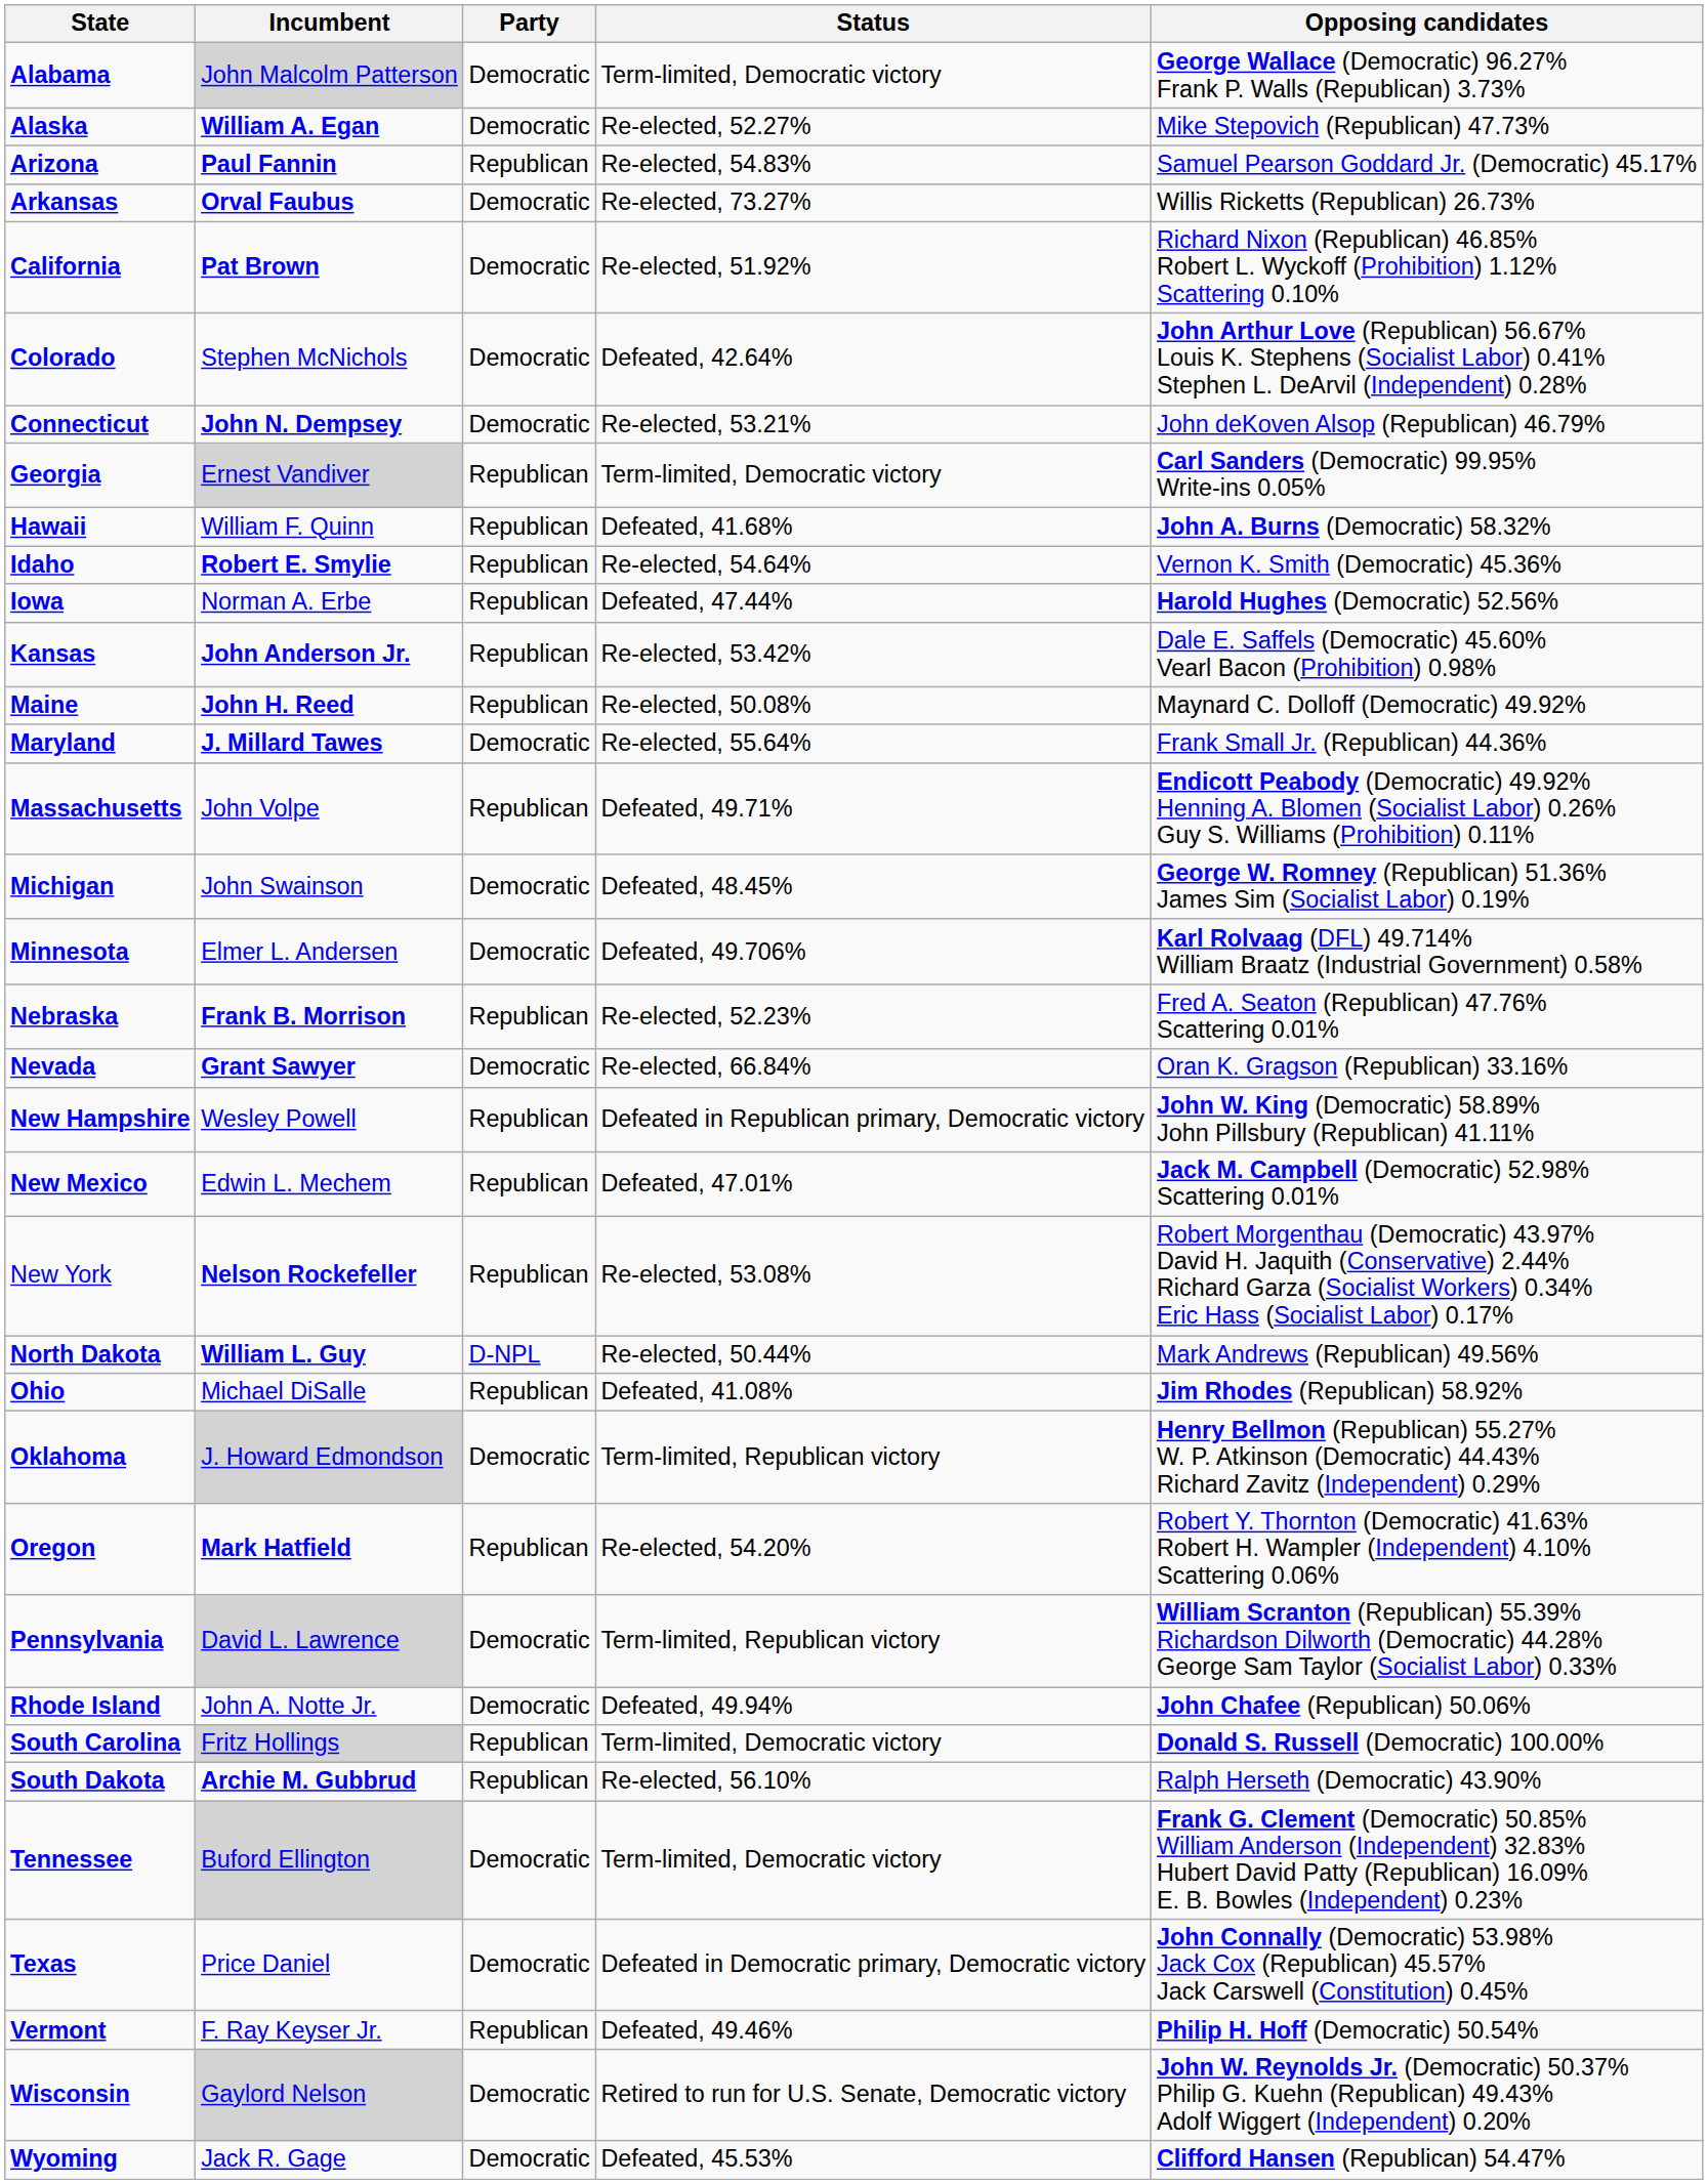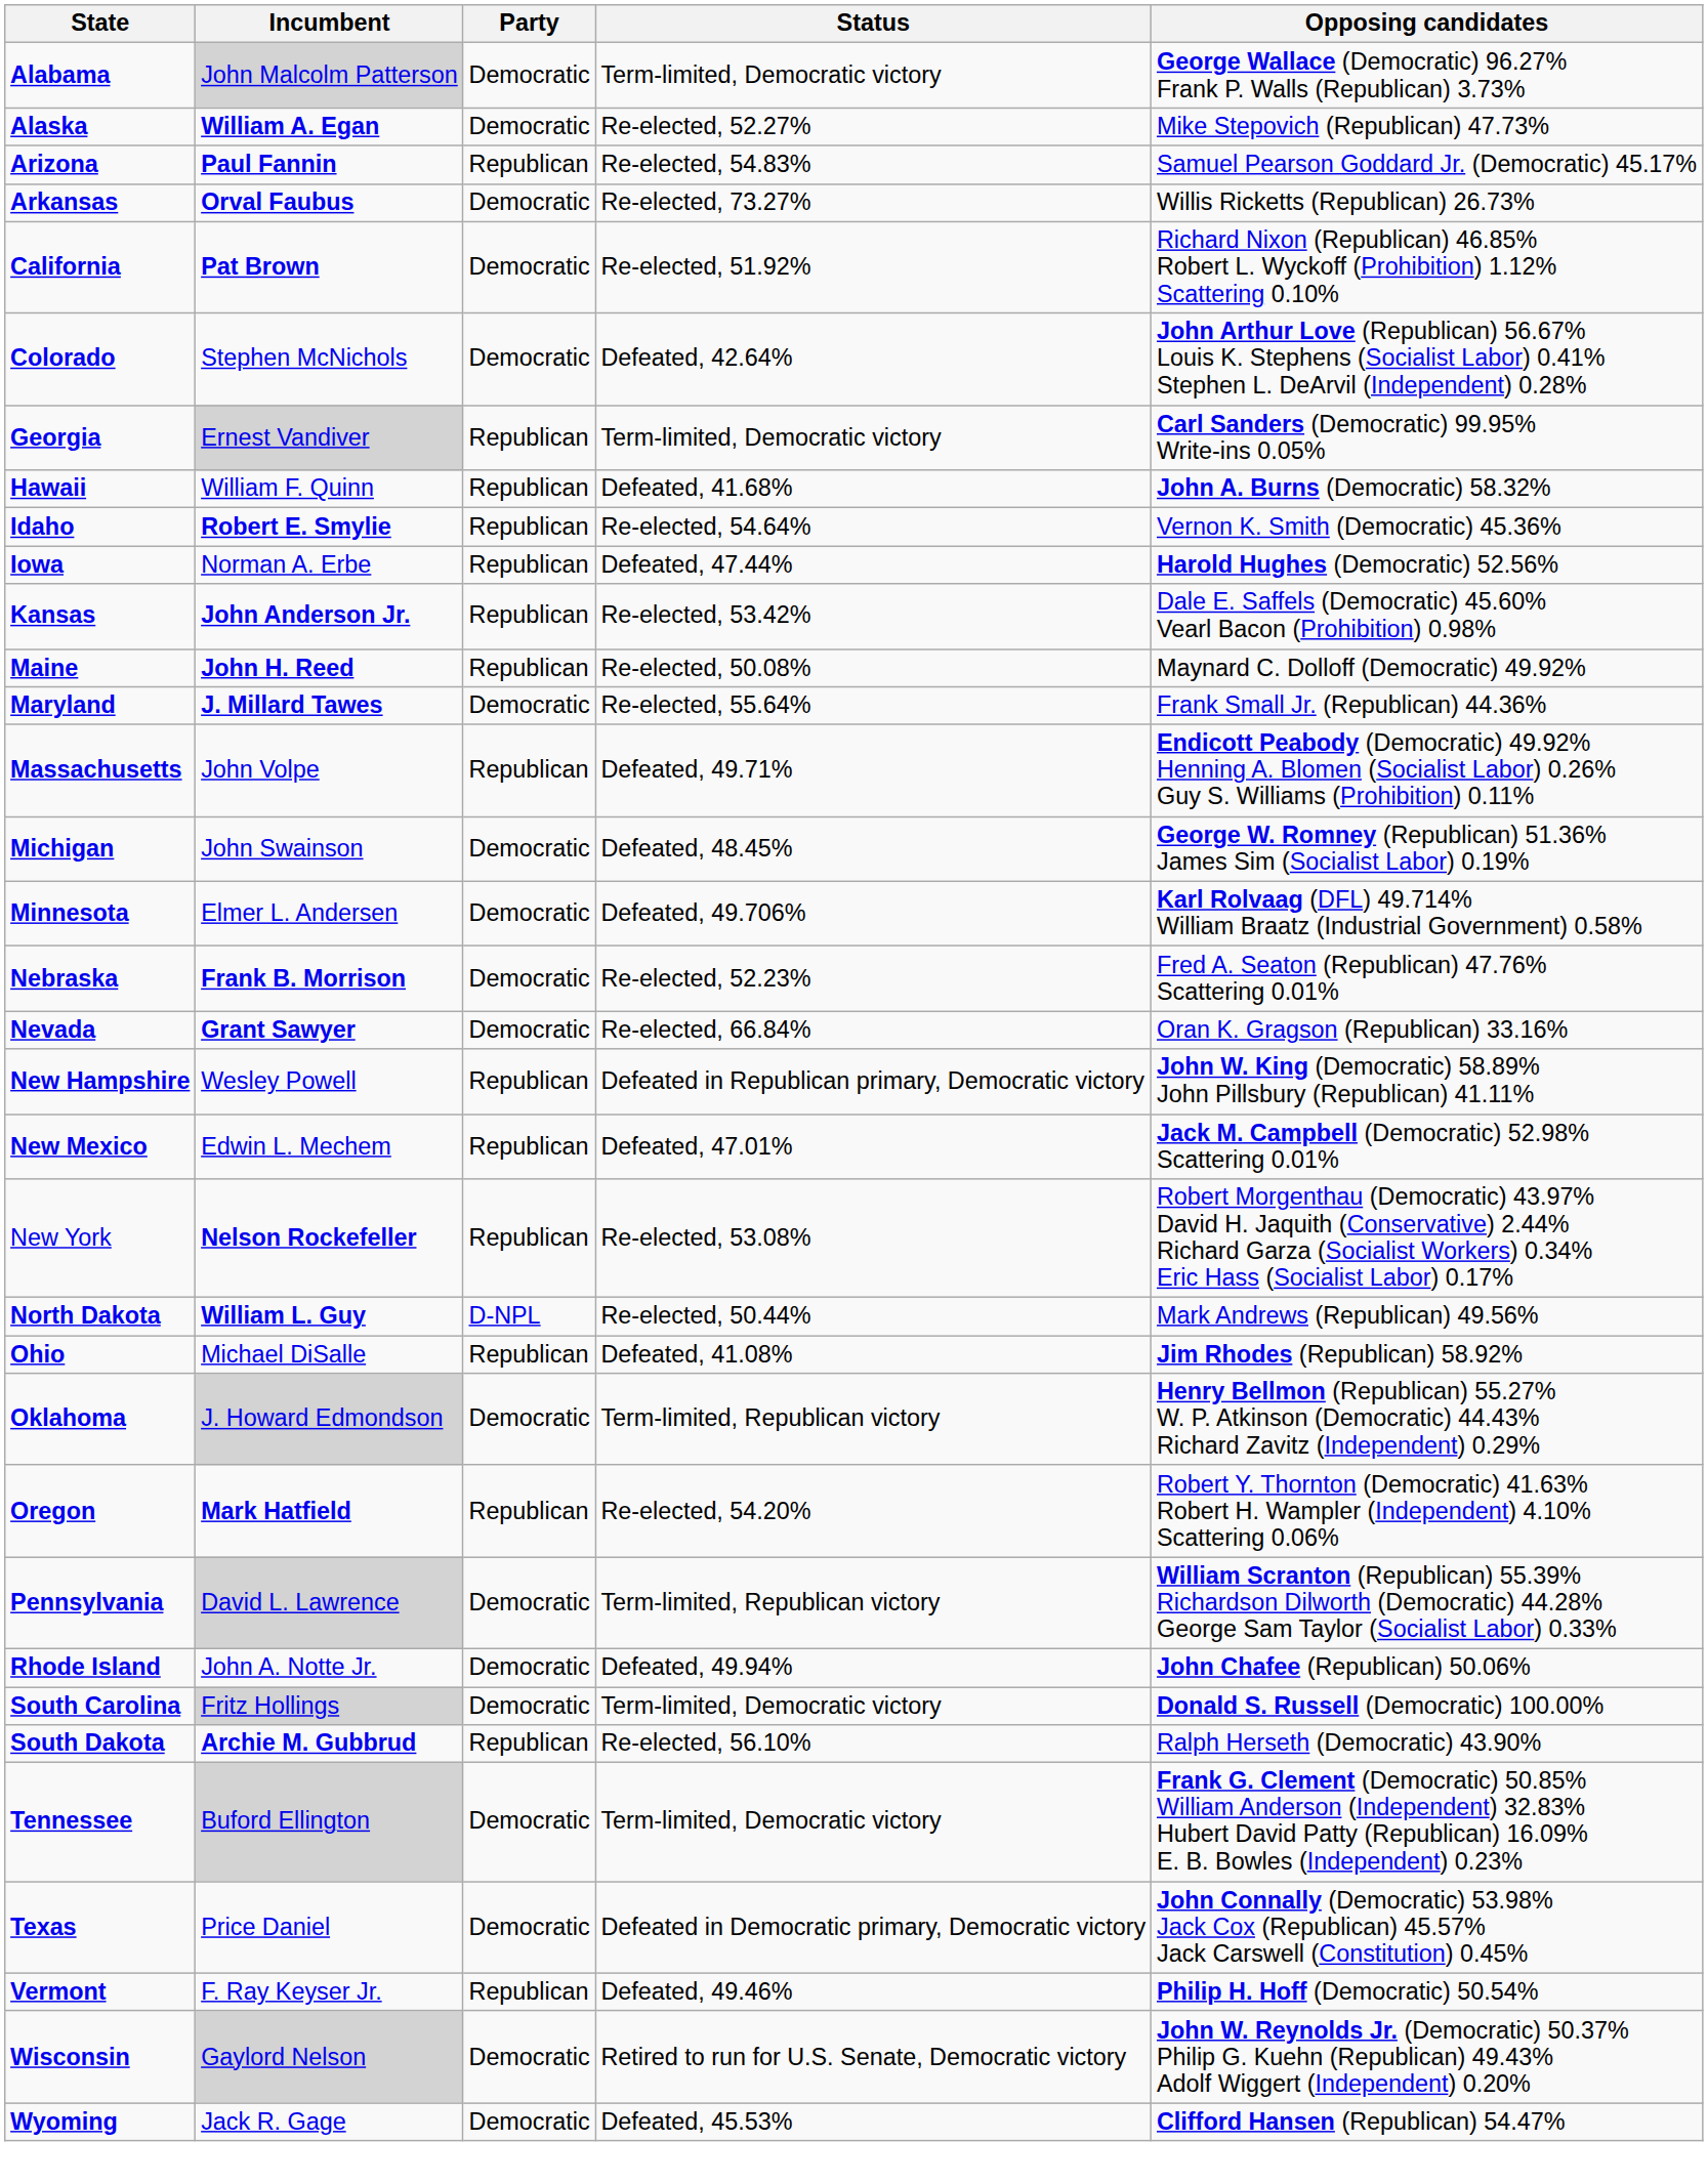 <table class="wikitable">
 <tr>
 <th>State</th>
 <th>Incumbent</th>
 <th>Party</th>
 <th>Status</th>
 <th>Opposing candidates</th>
 </tr>
 <tr>
 <td><strong><a href='#'>Alabama</a></strong></td>
 <td bgcolor="lightgrey"><a href='#'>John Malcolm Patterson</a></td>
 <td>Democratic</td>
 <td>Term-limited, Democratic victory</td>
 <td><strong><a href='#'>George Wallace</a></strong> (Democratic) 96.27%<br>Frank P. Walls (Republican) 3.73%<br></td>
 </tr>
 <tr>
 <td><strong><a href='#'>Alaska</a></strong></td>
 <td><strong><a href='#'>William A. Egan</a></strong></td>
 <td>Democratic</td>
 <td>Re-elected, 52.27%</td>
 <td><a href='#'>Mike Stepovich</a> (Republican) 47.73%<br></td>
 </tr>
 <tr>
 <td><strong><a href='#'>Arizona</a></strong></td>
 <td><strong><a href='#'>Paul Fannin</a></strong></td>
 <td>Republican</td>
 <td>Re-elected, 54.83%</td>
 <td><a href='#'>Samuel Pearson Goddard Jr.</a> (Democratic) 45.17%<br></td>
 </tr>
 <tr>
 <td><strong><a href='#'>Arkansas</a></strong></td>
 <td><strong><a href='#'>Orval Faubus</a></strong></td>
 <td>Democratic</td>
 <td>Re-elected, 73.27%</td>
 <td>Willis Ricketts (Republican) 26.73%<br></td>
 </tr>
 <tr>
 <td><strong><a href='#'>California</a></strong></td>
 <td><strong><a href='#'>Pat Brown</a></strong></td>
 <td>Democratic</td>
 <td>Re-elected, 51.92%</td>
 <td><a href='#'>Richard Nixon</a> (Republican) 46.85%<br>Robert L. Wyckoff (<a href='#'>Prohibition</a>) 1.12%<br><a href='#'>Scattering</a> 0.10%<br></td>
 </tr>
 <tr>
 <td><strong><a href='#'>Colorado</a></strong></td>
 <td><a href='#'>Stephen McNichols</a></td>
 <td>Democratic</td>
 <td>Defeated, 42.64%</td>
 <td><strong><a href='#'>John Arthur Love</a></strong> (Republican) 56.67%<br>Louis K. Stephens (<a href='#'>Socialist Labor</a>) 0.41%<br>Stephen L. DeArvil (<a href='#'>Independent</a>) 0.28%<br></td>
-</tr>
-<tr>
-<td><strong><a href='#'>Connecticut</a></strong></td>
-<td><strong><a href='#'>John N. Dempsey</a></strong></td>
-<td>Democratic</td>
-<td>Re-elected, 53.21%</td>
-<td><a href='#'>John deKoven Alsop</a> (Republican) 46.79%<br></td>
 </tr>
 <tr>
 <td><strong><a href='#'>Georgia</a></strong></td>
 <td bgcolor="lightgrey"><a href='#'>Ernest Vandiver</a></td>
 <td>Republican</td>
 <td>Term-limited, Democratic victory</td>
 <td><strong><a href='#'>Carl Sanders</a></strong> (Democratic) 99.95%<br>Write-ins 0.05%<br></td>
 </tr>
 <tr>
 <td><strong><a href='#'>Hawaii</a></strong></td>
 <td><a href='#'>William F. Quinn</a></td>
 <td>Republican</td>
 <td>Defeated, 41.68%</td>
 <td><strong><a href='#'>John A. Burns</a></strong> (Democratic) 58.32%<br></td>
 </tr>
 <tr>
 <td><strong><a href='#'>Idaho</a></strong></td>
 <td><strong><a href='#'>Robert E. Smylie</a></strong></td>
 <td>Republican</td>
 <td>Re-elected, 54.64%</td>
 <td><a href='#'>Vernon K. Smith</a> (Democratic) 45.36%<br></td>
 </tr>
 <tr>
 <td><strong><a href='#'>Iowa</a></strong></td>
 <td><a href='#'>Norman A. Erbe</a></td>
 <td>Republican</td>
 <td>Defeated, 47.44%</td>
 <td><strong><a href='#'>Harold Hughes</a></strong> (Democratic) 52.56%<br></td>
 </tr>
 <tr>
 <td><strong><a href='#'>Kansas</a></strong></td>
 <td><strong><a href='#'>John Anderson Jr.</a></strong></td>
 <td>Republican</td>
 <td>Re-elected, 53.42%</td>
 <td><a href='#'>Dale E. Saffels</a> (Democratic) 45.60%<br>Vearl Bacon (<a href='#'>Prohibition</a>) 0.98%<br></td>
 </tr>
 <tr>
 <td><strong><a href='#'>Maine</a></strong></td>
 <td><strong><a href='#'>John H. Reed</a></strong></td>
 <td>Republican</td>
 <td>Re-elected, 50.08%</td>
 <td>Maynard C. Dolloff (Democratic) 49.92%<br></td>
 </tr>
 <tr>
 <td><strong><a href='#'>Maryland</a></strong></td>
 <td><strong><a href='#'>J. Millard Tawes</a></strong></td>
 <td>Democratic</td>
 <td>Re-elected, 55.64%</td>
 <td><a href='#'>Frank Small Jr.</a> (Republican) 44.36%<br></td>
 </tr>
 <tr>
 <td><strong><a href='#'>Massachusetts</a></strong></td>
 <td><a href='#'>John Volpe</a></td>
 <td>Republican</td>
 <td>Defeated, 49.71%</td>
 <td><strong><a href='#'>Endicott Peabody</a></strong> (Democratic) 49.92%<br><a href='#'>Henning A. Blomen</a> (<a href='#'>Socialist Labor</a>) 0.26%<br>Guy S. Williams (<a href='#'>Prohibition</a>) 0.11%<br></td>
 </tr>
 <tr>
 <td><strong><a href='#'>Michigan</a></strong></td>
 <td><a href='#'>John Swainson</a></td>
 <td>Democratic</td>
 <td>Defeated, 48.45%</td>
 <td><strong><a href='#'>George W. Romney</a></strong> (Republican) 51.36%<br>James Sim (<a href='#'>Socialist Labor</a>) 0.19%<br></td>
 </tr>
 <tr>
 <td><strong><a href='#'>Minnesota</a></strong></td>
 <td><a href='#'>Elmer L. Andersen</a></td>
 <td>Democratic</td>
 <td>Defeated, 49.706%</td>
 <td><strong><a href='#'>Karl Rolvaag</a></strong> (<a href='#'>DFL</a>) 49.714%<br>William Braatz (Industrial Government) 0.58%<br></td>
 </tr>
 <tr>
 <td><strong><a href='#'>Nebraska</a></strong></td>
 <td><strong><a href='#'>Frank B. Morrison</a></strong></td>
-<td>Republican</td>
+<td>Democratic</td>
 <td>Re-elected, 52.23%</td>
 <td><a href='#'>Fred A. Seaton</a> (Republican) 47.76%<br>Scattering 0.01%<br></td>
 </tr>
 <tr>
 <td><strong><a href='#'>Nevada</a></strong></td>
 <td><strong><a href='#'>Grant Sawyer</a></strong></td>
 <td>Democratic</td>
 <td>Re-elected, 66.84%</td>
 <td><a href='#'>Oran K. Gragson</a> (Republican) 33.16%<br></td>
 </tr>
 <tr>
 <td><strong><a href='#'>New Hampshire</a></strong></td>
 <td><a href='#'>Wesley Powell</a></td>
 <td>Republican</td>
 <td>Defeated in Republican primary, Democratic victory</td>
 <td><strong><a href='#'>John W. King</a></strong> (Democratic) 58.89%<br>John Pillsbury (Republican) 41.11%<br></td>
 </tr>
 <tr>
 <td><strong><a href='#'>New Mexico</a></strong></td>
 <td><a href='#'>Edwin L. Mechem</a></td>
 <td>Republican</td>
 <td>Defeated, 47.01%</td>
 <td><strong><a href='#'>Jack M. Campbell</a></strong> (Democratic) 52.98%<br>Scattering 0.01%<br></td>
 </tr>
 <tr>
 <td><a href='#'>New York</a></td>
 <td><strong><a href='#'>Nelson Rockefeller</a></strong></td>
 <td>Republican</td>
 <td>Re-elected, 53.08%</td>
 <td><a href='#'>Robert Morgenthau</a> (Democratic) 43.97%<br>David H. Jaquith (<a href='#'>Conservative</a>) 2.44%<br>Richard Garza (<a href='#'>Socialist Workers</a>) 0.34%<br><a href='#'>Eric Hass</a> (<a href='#'>Socialist Labor</a>) 0.17%<br></td>
 </tr>
 <tr>
 <td><strong><a href='#'>North Dakota</a></strong></td>
 <td><strong><a href='#'>William L. Guy</a></strong></td>
 <td><a href='#'>D-NPL</a></td>
 <td>Re-elected, 50.44%</td>
 <td><a href='#'>Mark Andrews</a> (Republican) 49.56%<br></td>
 </tr>
 <tr>
 <td><strong><a href='#'>Ohio</a></strong></td>
 <td><a href='#'>Michael DiSalle</a></td>
 <td>Republican</td>
 <td>Defeated, 41.08%</td>
 <td><strong><a href='#'>Jim Rhodes</a></strong> (Republican) 58.92%<br></td>
 </tr>
 <tr>
 <td><strong><a href='#'>Oklahoma</a></strong></td>
 <td bgcolor="lightgrey"><a href='#'>J. Howard Edmondson</a></td>
 <td>Democratic</td>
 <td>Term-limited, Republican victory</td>
 <td><strong><a href='#'>Henry Bellmon</a></strong> (Republican) 55.27%<br>W. P. Atkinson (Democratic) 44.43%<br>Richard Zavitz (<a href='#'>Independent</a>) 0.29%<br></td>
 </tr>
 <tr>
 <td><strong><a href='#'>Oregon</a></strong></td>
 <td><strong><a href='#'>Mark Hatfield</a></strong></td>
 <td>Republican</td>
 <td>Re-elected, 54.20%</td>
 <td><a href='#'>Robert Y. Thornton</a> (Democratic) 41.63%<br>Robert H. Wampler (<a href='#'>Independent</a>) 4.10%<br>Scattering 0.06%<br></td>
 </tr>
 <tr>
 <td><strong><a href='#'>Pennsylvania</a></strong></td>
 <td bgcolor="lightgrey"><a href='#'>David L. Lawrence</a></td>
 <td>Democratic</td>
 <td>Term-limited, Republican victory</td>
 <td><strong><a href='#'>William Scranton</a></strong> (Republican) 55.39%<br><a href='#'>Richardson Dilworth</a> (Democratic) 44.28%<br>George Sam Taylor (<a href='#'>Socialist Labor</a>) 0.33%<br></td>
 </tr>
 <tr>
 <td><strong><a href='#'>Rhode Island</a></strong></td>
 <td><a href='#'>John A. Notte Jr.</a></td>
 <td>Democratic</td>
 <td>Defeated, 49.94%</td>
 <td><strong><a href='#'>John Chafee</a></strong> (Republican) 50.06%<br></td>
 </tr>
 <tr>
 <td><strong><a href='#'>South Carolina</a></strong></td>
 <td bgcolor="lightgrey"><a href='#'>Fritz Hollings</a></td>
-<td>Republican</td>
+<td>Democratic</td>
 <td>Term-limited, Democratic victory</td>
 <td><strong><a href='#'>Donald S. Russell</a></strong> (Democratic) 100.00%<br></td>
 </tr>
 <tr>
 <td><strong><a href='#'>South Dakota</a></strong></td>
 <td><strong><a href='#'>Archie M. Gubbrud</a></strong></td>
 <td>Republican</td>
 <td>Re-elected, 56.10%</td>
 <td><a href='#'>Ralph Herseth</a> (Democratic) 43.90%<br></td>
 </tr>
 <tr>
 <td><strong><a href='#'>Tennessee</a></strong></td>
 <td bgcolor="lightgrey"><a href='#'>Buford Ellington</a></td>
 <td>Democratic</td>
 <td>Term-limited, Democratic victory</td>
 <td><strong><a href='#'>Frank G. Clement</a></strong> (Democratic) 50.85%<br><a href='#'>William Anderson</a> (<a href='#'>Independent</a>) 32.83%<br>Hubert David Patty (Republican) 16.09%<br>E. B. Bowles (<a href='#'>Independent</a>) 0.23%<br></td>
 </tr>
 <tr>
 <td><strong><a href='#'>Texas</a></strong></td>
 <td><a href='#'>Price Daniel</a></td>
 <td>Democratic</td>
 <td>Defeated in Democratic primary, Democratic victory</td>
 <td><strong><a href='#'>John Connally</a></strong> (Democratic) 53.98%<br><a href='#'>Jack Cox</a> (Republican) 45.57%<br>Jack Carswell (<a href='#'>Constitution</a>) 0.45%<br></td>
 </tr>
 <tr>
 <td><strong><a href='#'>Vermont</a></strong></td>
 <td><a href='#'>F. Ray Keyser Jr.</a></td>
 <td>Republican</td>
 <td>Defeated, 49.46%</td>
 <td><strong><a href='#'>Philip H. Hoff</a></strong> (Democratic) 50.54%<br></td>
 </tr>
 <tr>
 <td><strong><a href='#'>Wisconsin</a></strong></td>
 <td bgcolor="lightgrey"><a href='#'>Gaylord Nelson</a></td>
 <td>Democratic</td>
 <td>Retired to run for U.S. Senate, Democratic victory</td>
 <td><strong><a href='#'>John W. Reynolds Jr.</a></strong> (Democratic) 50.37%<br>Philip G. Kuehn (Republican) 49.43%<br>Adolf Wiggert (<a href='#'>Independent</a>) 0.20%<br></td>
 </tr>
 <tr>
 <td><strong><a href='#'>Wyoming</a></strong></td>
 <td><a href='#'>Jack R. Gage</a></td>
 <td>Democratic</td>
 <td>Defeated, 45.53%</td>
 <td><strong><a href='#'>Clifford Hansen</a></strong> (Republican) 54.47%<br></td>
 </tr>
 </table>
